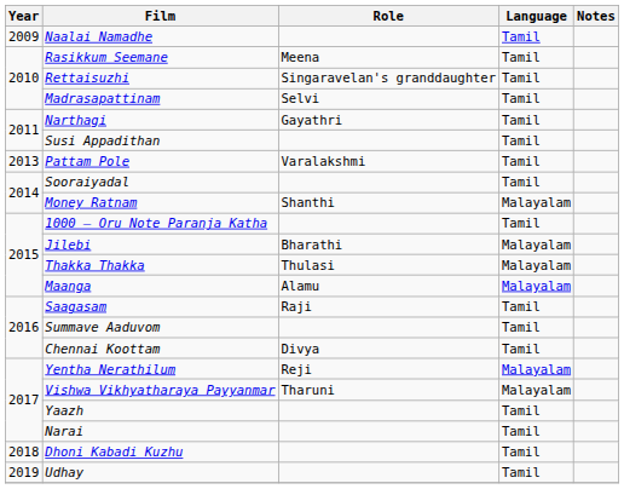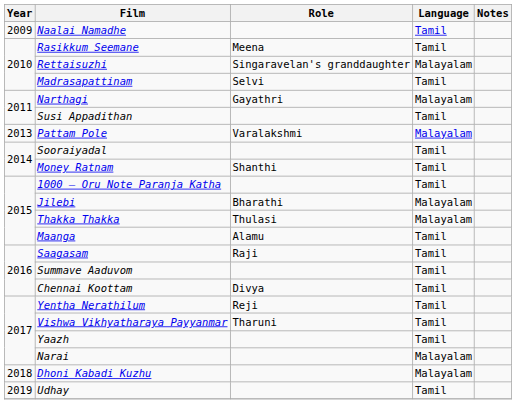 <table class="wikitable">
 <tr>
 <th>Year</th>
 <th>Film</th>
 <th>Role</th>
 <th>Language</th>
 <th>Notes</th>
 </tr>
 <tr>
 <td>2009</td>
 <td><em><a href='#'>Naalai Namadhe</a></em></td>
 <td></td>
 <td><a href='#'>Tamil</a></td>
 <td></td>
 </tr>
 <tr>
 <td rowspan="3">2010</td>
 <td><em><a href='#'>Rasikkum Seemane</a></em></td>
 <td>Meena</td>
 <td>Tamil</td>
 <td></td>
 </tr>
 <tr>
 <td><em><a href='#'>Rettaisuzhi</a></em></td>
 <td>Singaravelan's granddaughter</td>
-<td>Tamil</td>
+<td>Malayalam</td>
 <td></td>
 </tr>
 <tr>
 <td><em><a href='#'>Madrasapattinam</a></em></td>
 <td>Selvi</td>
 <td>Tamil</td>
 <td></td>
 </tr>
 <tr>
 <td rowspan="2">2011</td>
 <td><em><a href='#'>Narthagi</a></em></td>
 <td>Gayathri</td>
-<td>Tamil</td>
+<td>Malayalam</td>
 <td></td>
 </tr>
 <tr>
 <td><em>Susi Appadithan</em></td>
 <td></td>
 <td>Tamil</td>
 <td></td>
 </tr>
 <tr>
 <td>2013</td>
 <td><em><a href='#'>Pattam Pole</a></em></td>
 <td>Varalakshmi</td>
-<td>Tamil</td>
+<td><a href='#'>Malayalam</a></td>
 <td></td>
 </tr>
 <tr>
 <td rowspan="2">2014</td>
 <td><em>Sooraiyadal</em></td>
 <td></td>
 <td>Tamil</td>
 <td></td>
 </tr>
 <tr>
 <td><em><a href='#'>Money Ratnam</a></em></td>
 <td>Shanthi</td>
-<td>Malayalam</td>
+<td>Tamil</td>
 <td></td>
 </tr>
 <tr>
 <td rowspan="4">2015</td>
 <td><em><a href='#'>1000 – Oru Note Paranja Katha</a></em></td>
 <td></td>
 <td>Tamil</td>
 <td></td>
 </tr>
 <tr>
 <td><em><a href='#'>Jilebi</a></em></td>
 <td>Bharathi</td>
 <td>Malayalam</td>
 <td></td>
 </tr>
 <tr>
 <td><em><a href='#'>Thakka Thakka</a></em></td>
 <td>Thulasi</td>
 <td>Malayalam</td>
 <td></td>
 </tr>
 <tr>
 <td><em><a href='#'>Maanga</a></em></td>
 <td>Alamu</td>
-<td><a href='#'>Malayalam</a></td>
+<td>Tamil</td>
 <td></td>
 </tr>
 <tr>
 <td rowspan="3">2016</td>
 <td><em><a href='#'>Saagasam</a></em></td>
 <td>Raji</td>
 <td>Tamil</td>
 <td></td>
 </tr>
 <tr>
 <td><em>Summave Aaduvom</em></td>
 <td></td>
 <td>Tamil</td>
 <td></td>
 </tr>
 <tr>
 <td><em>Chennai Koottam</em></td>
 <td>Divya</td>
 <td>Tamil</td>
 <td></td>
 </tr>
 <tr>
 <td rowspan="4">2017</td>
 <td><em><a href='#'>Yentha Nerathilum</a></em></td>
 <td>Reji</td>
-<td><a href='#'>Malayalam</a></td>
+<td>Tamil</td>
 <td></td>
 </tr>
 <tr>
 <td><em><a href='#'>Vishwa Vikhyatharaya Payyanmar</a></em></td>
 <td>Tharuni</td>
-<td>Malayalam</td>
+<td>Tamil</td>
 <td></td>
 </tr>
 <tr>
 <td><em>Yaazh</em></td>
 <td></td>
 <td>Tamil</td>
 <td></td>
 </tr>
 <tr>
 <td><em>Narai</em></td>
 <td></td>
-<td>Tamil</td>
+<td>Malayalam</td>
 <td></td>
 </tr>
 <tr>
 <td rowspan="1">2018</td>
 <td><em><a href='#'>Dhoni Kabadi Kuzhu</a></em></td>
 <td></td>
-<td>Tamil</td>
+<td>Malayalam</td>
 <td></td>
 </tr>
 <tr>
 <td rowspan="1">2019</td>
 <td><em>Udhay</em></td>
 <td></td>
 <td>Tamil</td>
 <td></td>
 </tr>
 <tr>
 </tr>
 </table>
